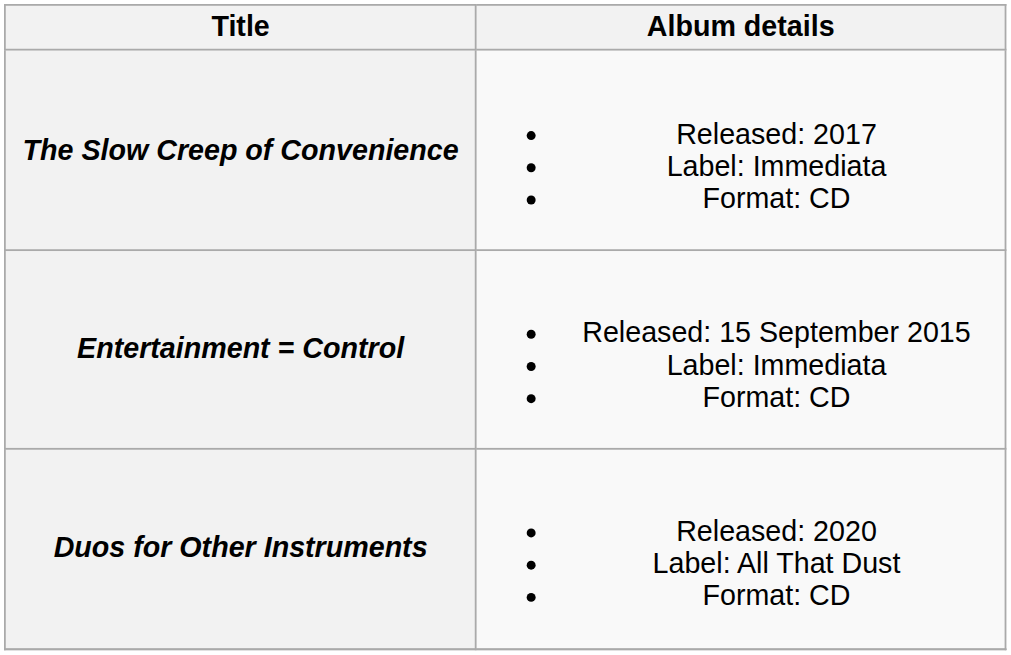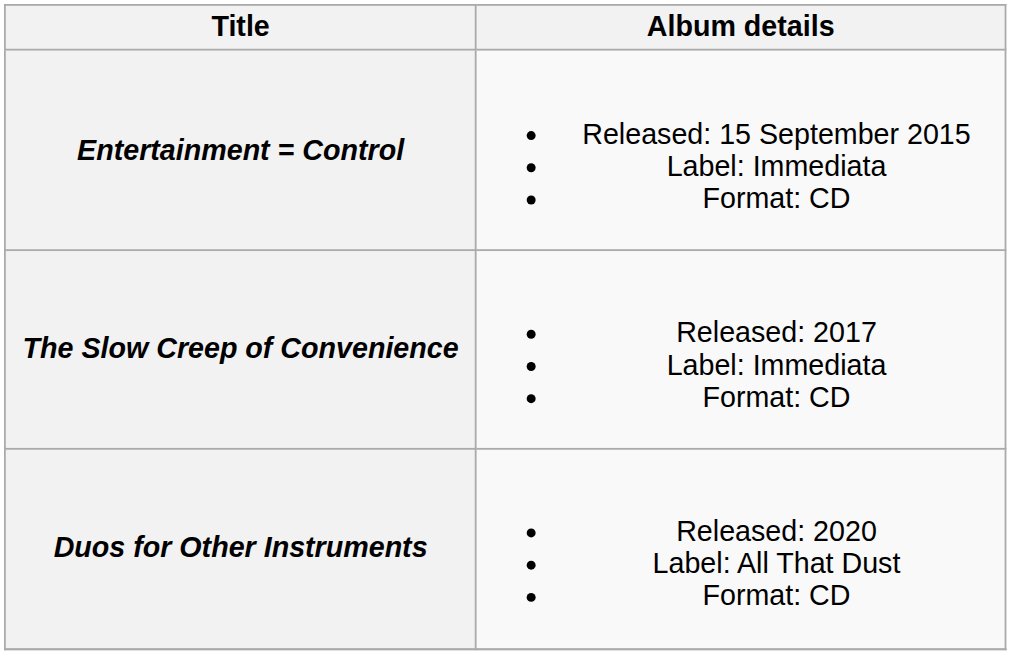 <table class="wikitable plainrowheaders" style="text-align:center;">
 <tr>
 <th scope="col" style="width:16em;">Title</th>
 <th scope="col" style="width:18em;">Album details</th>
 </tr>
 <tr>
+<th scope="row"><em>Entertainment = Control</em></th>
+<td><br><ul><li>Released: 15 September 2015</li><li>Label: Immediata </li><li>Format: CD</li></ul></td>
+</tr>
+<tr>
 <th scope="row"><em>The Slow Creep of Convenience</em></th>
 <td><br><ul><li>Released: 2017</li><li>Label: Immediata</li><li>Format: CD</li></ul></td>
-</tr>
-<tr>
-<th scope="row"><em>Entertainment = Control</em></th>
-<td><br><ul><li>Released: 15 September 2015</li><li>Label: Immediata </li><li>Format: CD</li></ul></td>
 </tr>
 <tr>
 <th scope="row"><em>Duos for Other Instruments</em></th>
 <td><br><ul><li>Released: 2020</li><li>Label: All That Dust</li><li>Format: CD</li></ul></td>
 </tr>
 <tr>
 </tr>
 </table>
